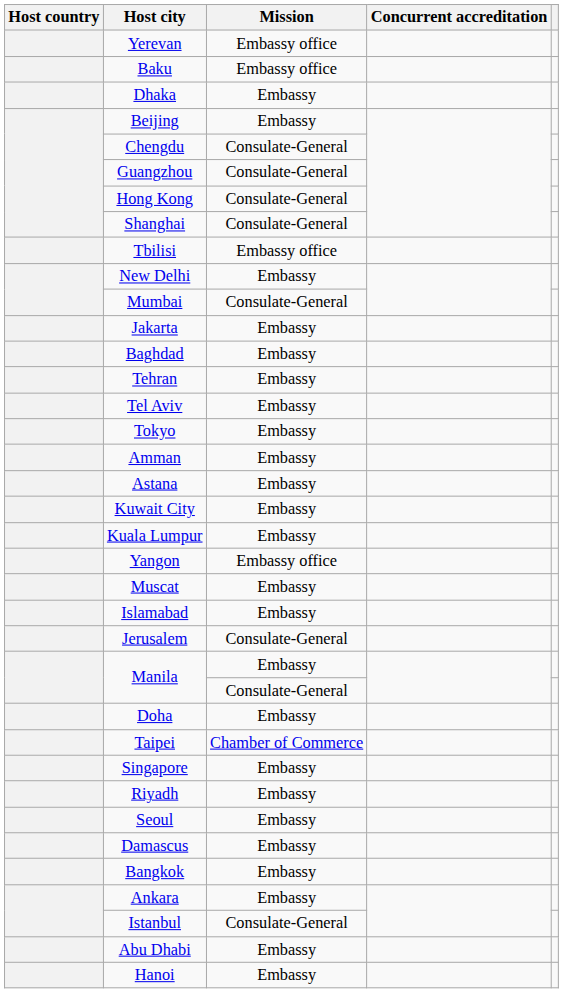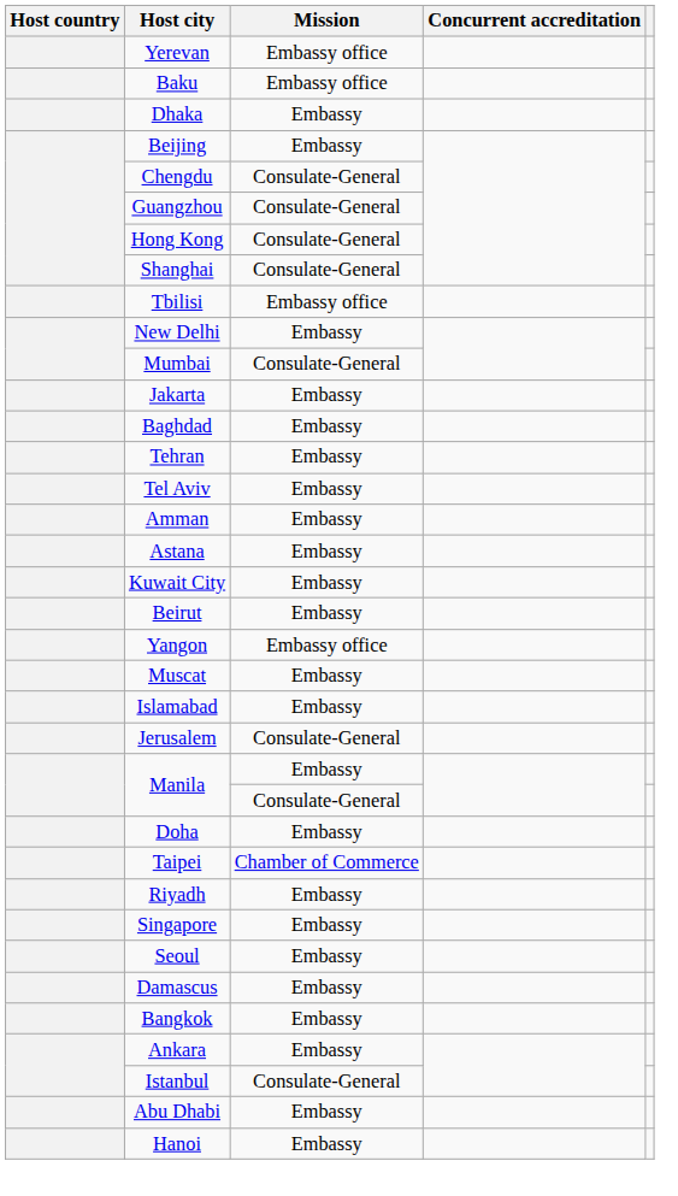 <table class="wikitable plainrowheaders" style="text-align:center;">
 <tr>
 <th scope="col">Host country</th>
 <th scope="col">Host city</th>
 <th scope="col">Mission</th>
 <th scope="col">Concurrent accreditation</th>
 <th scope="col"></th>
 </tr>
 <tr>
 <th scope="row"></th>
 <td><a href='#'>Yerevan</a></td>
 <td>Embassy office</td>
 <td></td>
 <td></td>
 </tr>
 <tr>
 <th scope="row"></th>
 <td><a href='#'>Baku</a></td>
 <td>Embassy office</td>
 <td></td>
 <td></td>
 </tr>
 <tr>
 <th scope="row"></th>
 <td><a href='#'>Dhaka</a></td>
 <td>Embassy</td>
 <td></td>
 <td></td>
 </tr>
 <tr>
 <th scope="row" rowspan="5"></th>
 <td><a href='#'>Beijing</a></td>
 <td>Embassy</td>
 <td rowspan="5"></td>
 <td></td>
 </tr>
 <tr>
 <td><a href='#'>Chengdu</a></td>
 <td>Consulate-General</td>
 <td></td>
 </tr>
 <tr>
 <td><a href='#'>Guangzhou</a></td>
 <td>Consulate-General</td>
 <td></td>
 </tr>
 <tr>
 <td><a href='#'>Hong Kong</a></td>
 <td>Consulate-General</td>
 <td></td>
 </tr>
 <tr>
 <td><a href='#'>Shanghai</a></td>
 <td>Consulate-General</td>
 <td></td>
 </tr>
 <tr>
 <th scope="row"></th>
 <td><a href='#'>Tbilisi</a></td>
 <td>Embassy office</td>
 <td></td>
 <td></td>
 </tr>
 <tr>
 <th scope="row" rowspan="2"></th>
 <td><a href='#'>New Delhi</a></td>
 <td>Embassy</td>
 <td rowspan="2"></td>
 <td></td>
 </tr>
 <tr>
 <td><a href='#'>Mumbai</a></td>
 <td>Consulate-General</td>
 <td></td>
 </tr>
 <tr>
 <th scope="row"></th>
 <td><a href='#'>Jakarta</a></td>
 <td>Embassy</td>
 <td></td>
 <td></td>
 </tr>
 <tr>
 <th scope="row"></th>
 <td><a href='#'>Baghdad</a></td>
 <td>Embassy</td>
 <td></td>
 <td></td>
 </tr>
 <tr>
 <th scope="row"></th>
 <td><a href='#'>Tehran</a></td>
 <td>Embassy</td>
 <td></td>
 <td></td>
 </tr>
 <tr>
 <th scope="row"></th>
 <td><a href='#'>Tel Aviv</a></td>
 <td>Embassy</td>
 <td></td>
 <td></td>
 </tr>
 <tr>
 <th scope="row"></th>
-<td><a href='#'>Tokyo</a></td>
-<td>Embassy</td>
-<td></td>
-<td></td>
-</tr>
-<tr>
-<th scope="row"></th>
 <td><a href='#'>Amman</a></td>
 <td>Embassy</td>
 <td></td>
 <td></td>
 </tr>
 <tr>
 <th scope="row"></th>
 <td><a href='#'>Astana</a></td>
 <td>Embassy</td>
 <td></td>
 <td></td>
 </tr>
 <tr>
 <th scope="row"></th>
 <td><a href='#'>Kuwait City</a></td>
 <td>Embassy</td>
 <td></td>
 <td></td>
 </tr>
 <tr>
 <th scope="row"></th>
-<td><a href='#'>Kuala Lumpur</a></td>
+<td><a href='#'>Beirut</a></td>
 <td>Embassy</td>
 <td></td>
 <td></td>
 </tr>
 <tr>
 <th scope="row"></th>
 <td><a href='#'>Yangon</a></td>
 <td>Embassy office</td>
 <td></td>
 <td></td>
 </tr>
 <tr>
 <th scope="row"></th>
 <td><a href='#'>Muscat</a></td>
 <td>Embassy</td>
 <td></td>
 <td></td>
 </tr>
 <tr>
 <th scope="row"></th>
 <td><a href='#'>Islamabad</a></td>
 <td>Embassy</td>
 <td></td>
 <td></td>
 </tr>
 <tr>
 <th scope="row"></th>
 <td><a href='#'>Jerusalem</a></td>
 <td>Consulate-General</td>
 <td></td>
 <td></td>
 </tr>
 <tr>
 <th scope="row" rowspan="2"></th>
 <td rowspan="2"><a href='#'>Manila</a></td>
 <td>Embassy</td>
 <td rowspan="2"></td>
 <td></td>
 </tr>
 <tr>
 <td>Consulate-General</td>
 <td></td>
 </tr>
 <tr>
 <th scope="row"></th>
 <td><a href='#'>Doha</a></td>
 <td>Embassy</td>
 <td></td>
 <td></td>
 </tr>
 <tr>
 <th scope="row"></th>
 <td><a href='#'>Taipei</a></td>
 <td><a href='#'>Chamber of Commerce</a></td>
 <td></td>
 <td></td>
 </tr>
 <tr>
 <th scope="row"></th>
-<td><a href='#'>Singapore</a></td>
+<td><a href='#'>Riyadh</a></td>
 <td>Embassy</td>
 <td></td>
 <td></td>
 </tr>
 <tr>
 <th scope="row"></th>
-<td><a href='#'>Riyadh</a></td>
+<td><a href='#'>Singapore</a></td>
 <td>Embassy</td>
 <td></td>
 <td></td>
 </tr>
 <tr>
 <th scope="row"></th>
 <td><a href='#'>Seoul</a></td>
 <td>Embassy</td>
 <td></td>
 <td></td>
 </tr>
 <tr>
 <th scope="row"></th>
 <td><a href='#'>Damascus</a></td>
 <td>Embassy</td>
 <td></td>
 <td></td>
 </tr>
 <tr>
 <th scope="row"></th>
 <td><a href='#'>Bangkok</a></td>
 <td>Embassy</td>
 <td></td>
 <td></td>
 </tr>
 <tr>
 <th scope="row" rowspan="2"></th>
 <td><a href='#'>Ankara</a></td>
 <td>Embassy</td>
 <td rowspan="2"></td>
 <td></td>
 </tr>
 <tr>
 <td><a href='#'>Istanbul</a></td>
 <td>Consulate-General</td>
 <td></td>
 </tr>
 <tr>
 <th scope="row"></th>
 <td><a href='#'>Abu Dhabi</a></td>
 <td>Embassy</td>
 <td></td>
 <td></td>
 </tr>
 <tr>
 <th scope="row"></th>
 <td><a href='#'>Hanoi</a></td>
 <td>Embassy</td>
 <td></td>
 <td></td>
 </tr>
 </table>
